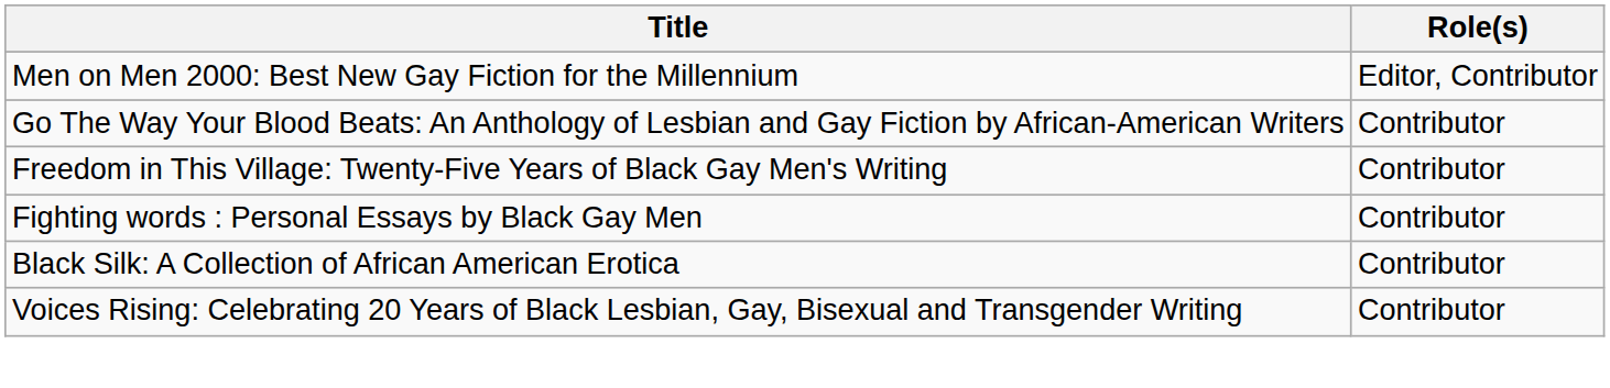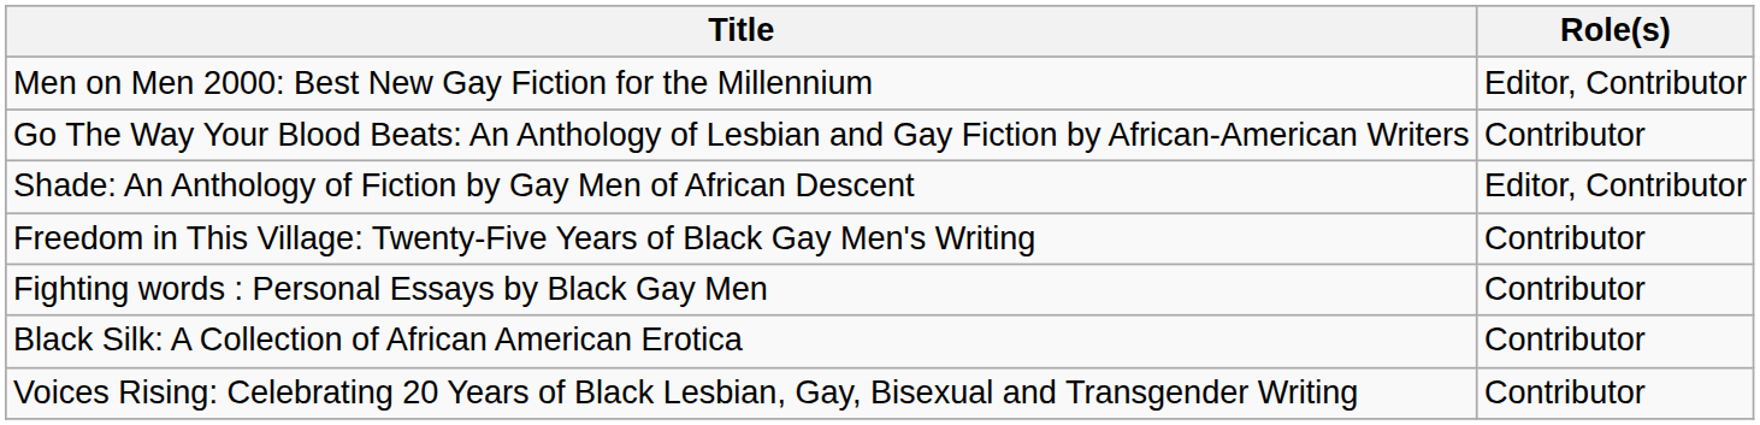 <table class="wikitable">
 <tr>
 <th>Title</th>
 <th>Role(s)</th>
 </tr>
 <tr>
 <td>Men on Men 2000: Best New Gay Fiction for the Millennium</td>
 <td>Editor, Contributor</td>
 </tr>
 <tr>
 <td>Go The Way Your Blood Beats: An Anthology of Lesbian and Gay Fiction by African-American Writers</td>
 <td>Contributor</td>
+</tr>
+<tr>
+<td>Shade: An Anthology of Fiction by Gay Men of African Descent</td>
+<td>Editor, Contributor</td>
 </tr>
 <tr>
 <td>Freedom in This Village: Twenty-Five Years of Black Gay Men's Writing</td>
 <td>Contributor</td>
 </tr>
 <tr>
 <td>Fighting words : Personal Essays by Black Gay Men</td>
 <td>Contributor</td>
 </tr>
 <tr>
 <td>Black Silk: A Collection of African American Erotica</td>
 <td>Contributor</td>
 </tr>
 <tr>
 <td>Voices Rising: Celebrating 20 Years of Black Lesbian, Gay, Bisexual and Transgender Writing</td>
 <td>Contributor</td>
 </tr>
 </table>
